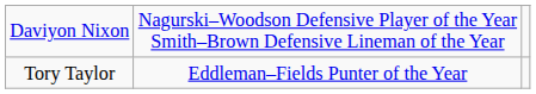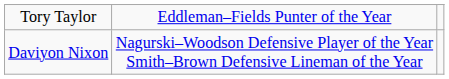 <table class="wikitable sortable sortable" style="text-align: center">
 <tr align=center>
+</tr>
+<tr>
+<td>Tory Taylor</td>
+<td><a href='#'>Eddleman–Fields Punter of the Year</a></td>
+<td></td>
 </tr>
 <tr>
 <td><a href='#'>Daviyon Nixon</a></td>
 <td><a href='#'>Nagurski–Woodson Defensive Player of the Year</a><br><a href='#'>Smith–Brown Defensive Lineman of the Year</a></td>
 <td></td>
 </tr>
-<tr>
-<td>Tory Taylor</td>
-<td><a href='#'>Eddleman–Fields Punter of the Year</a></td>
-<td></td>
-</tr>
 </table>
